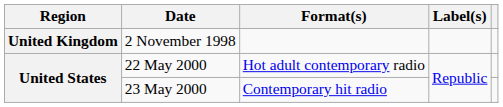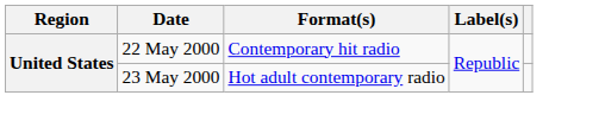 <table class="wikitable plainrowheaders">
 <tr>
 <th scope="col">Region</th>
 <th scope="col">Date</th>
 <th scope="col">Format(s)</th>
 <th scope="col">Label(s)</th>
 <th scope="col"></th>
 </tr>
 <tr>
-<th scope="row">United Kingdom</th>
-<td>2 November 1998</td>
-<td></td>
-<td></td>
-<td></td>
-</tr>
-<tr>
 <th scope="row" rowspan="2">United States</th>
 <td>22 May 2000</td>
-<td><a href='#'>Hot adult contemporary</a> radio</td>
+<td><a href='#'>Contemporary hit radio</a></td>
 <td rowspan="2"><a href='#'>Republic</a></td>
 <td></td>
 </tr>
 <tr>
 <td>23 May 2000</td>
-<td><a href='#'>Contemporary hit radio</a></td>
+<td><a href='#'>Hot adult contemporary</a> radio</td>
 <td></td>
 </tr>
 </table>
